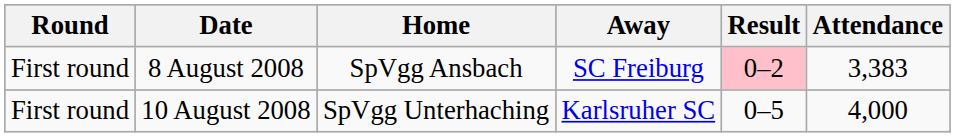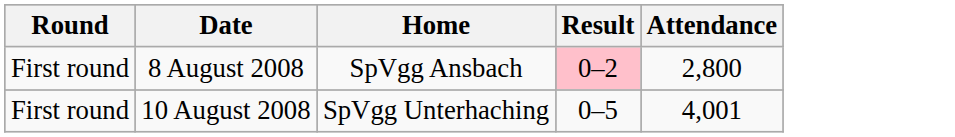 <table class="wikitable">
 <tr>
 <th>Round</th>
 <th>Date</th>
 <th>Home</th>
-<th>Away</th>
 <th>Result</th>
 <th>Attendance</th>
 </tr>
 <tr align="center">
 <td>First round</td>
 <td>8 August 2008</td>
 <td>SpVgg Ansbach</td>
-<td><a href='#'>SC Freiburg</a></td>
 <td style="background: pink;">0–2</td>
-<td>3,383</td>
+<td>2,800</td>
 </tr>
 <tr align="center">
 <td>First round</td>
 <td>10 August 2008</td>
 <td>SpVgg Unterhaching</td>
-<td><a href='#'>Karlsruher SC</a></td>
 <td>0–5</td>
-<td>4,000</td>
+<td>4,001</td>
 </tr>
 </table>
